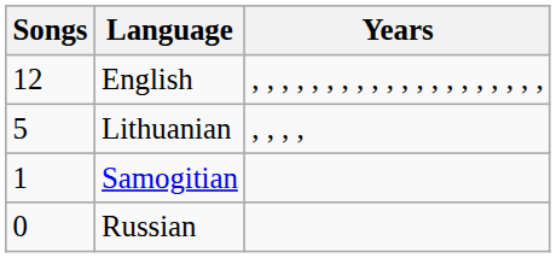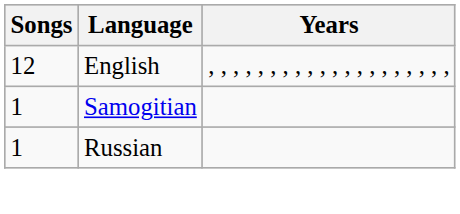 <table class="wikitable" style="font-size:95%">
 <tr>
 <th>Songs</th>
 <th>Language</th>
 <th>Years</th>
 </tr>
 <tr>
 <td>12</td>
 <td>English</td>
 <td>, , , , , , , , , , , , , , , , , , <s></s>, , </td>
 </tr>
 <tr>
-<td>5</td>
-<td>Lithuanian</td>
-<td>, , , , </td>
-</tr>
-<tr>
 <td>1</td>
 <td><a href='#'>Samogitian</a></td>
 <td></td>
 </tr>
 <tr>
-<td>0</td>
+<td>1</td>
 <td>Russian</td>
 <td></td>
 </tr>
 </table>
